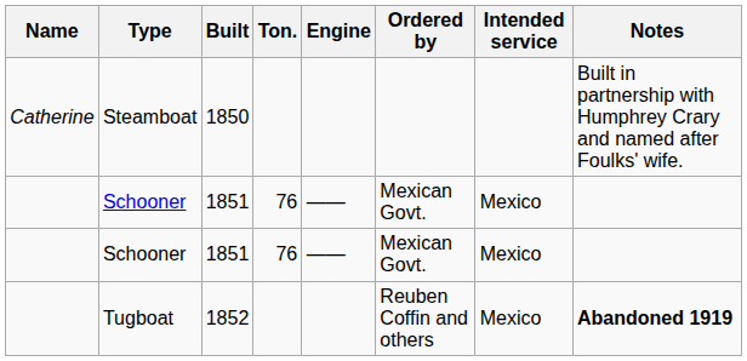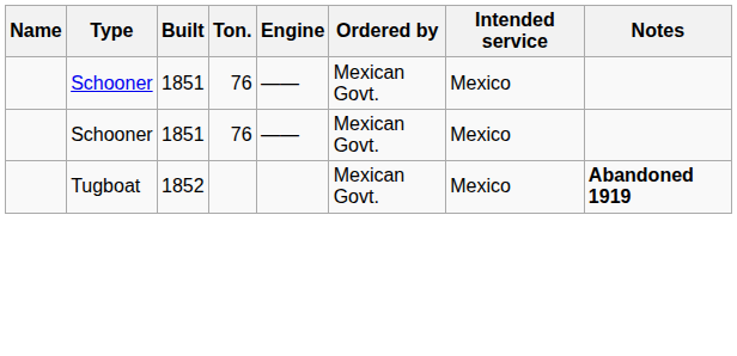 <table class="wikitable sortable">
 <tr>
 <th align="left">Name</th>
 <th align="center">Type</th>
 <th align="center">Built<br></th>
 <th align="center">Ton.<br></th>
 <th align="center">Engine<br></th>
 <th align="center">Ordered by<br></th>
 <th align="center">Intended service</th>
 <th align="center">Notes</th>
-</tr>
-<tr align="left">
-<td align="left"><em>Catherine</em></td>
-<td>Steamboat</td>
-<td align="center">1850</td>
-<td></td>
-<td></td>
-<td></td>
-<td></td>
-<td align="left">Built in partnership with Humphrey Crary and named after Foulks' wife.</td>
 </tr>
 <tr align="left">
 <td align="left"></td>
 <td><a href='#'>Schooner</a></td>
 <td align="center">1851</td>
 <td align="right">76</td>
 <td>——</td>
 <td>Mexican Govt.</td>
 <td>Mexico</td>
 <td></td>
 </tr>
 <tr align="left">
 <td align="left"></td>
 <td>Schooner</td>
 <td align="center">1851</td>
 <td align="right">76</td>
 <td>——</td>
 <td>Mexican Govt.</td>
 <td>Mexico</td>
 <td></td>
 </tr>
 <tr align="left">
 <td align="left"></td>
 <td>Tugboat</td>
 <td align="center">1852</td>
 <td></td>
 <td></td>
-<td>Reuben Coffin and others</td>
+<td>Mexican Govt.</td>
 <td>Mexico</td>
 <td align="left"><strong>Abandoned 1919</strong></td>
 </tr>
 </table>
